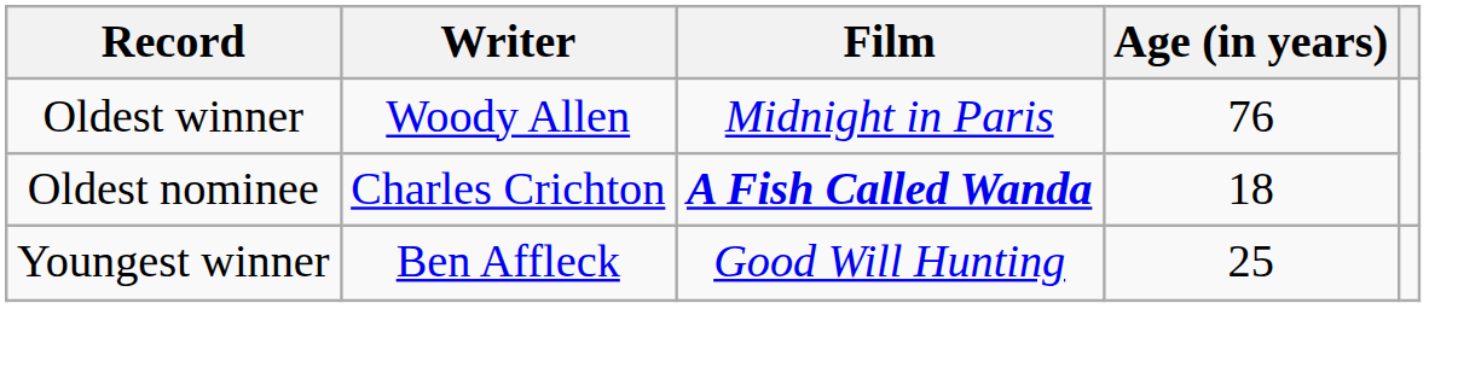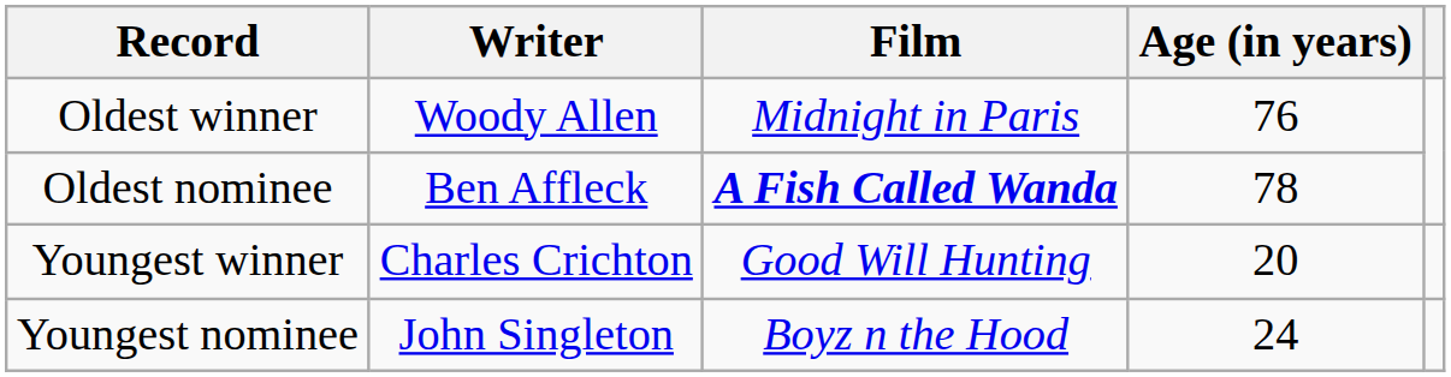 <table class="wikitable sortable plainrowheaders" style="text-align:center">
 <tr>
 <th scope="col">Record</th>
 <th scope="col">Writer</th>
 <th scope="col">Film</th>
 <th scope="col">Age (in years)</th>
 <th scope="col" class="unsortable"></th>
 </tr>
 <tr>
 <td>Oldest winner</td>
 <td><a href='#'>Woody Allen</a></td>
 <td><em><a href='#'>Midnight in Paris</a></em></td>
 <td>76</td>
 <td rowspan=2></td>
 </tr>
 <tr>
 <td>Oldest nominee</td>
-<td><a href='#'>Charles Crichton</a></td>
+<td><a href='#'>Ben Affleck</a></td>
 <td><strong><em><a href='#'>A Fish Called Wanda</a></em></strong></td>
-<td>18</td>
+<td>78</td>
 </tr>
 <tr>
 <td>Youngest winner</td>
-<td><a href='#'>Ben Affleck</a></td>
+<td><a href='#'>Charles Crichton</a></td>
 <td><em><a href='#'>Good Will Hunting</a></em></td>
-<td>25</td>
+<td>20</td>
+<td></td>
+</tr>
+<tr>
+<td>Youngest nominee</td>
+<td><a href='#'>John Singleton</a></td>
+<td><em><a href='#'>Boyz n the Hood</a></em></td>
+<td>24</td>
 <td></td>
 </tr>
 </table>
